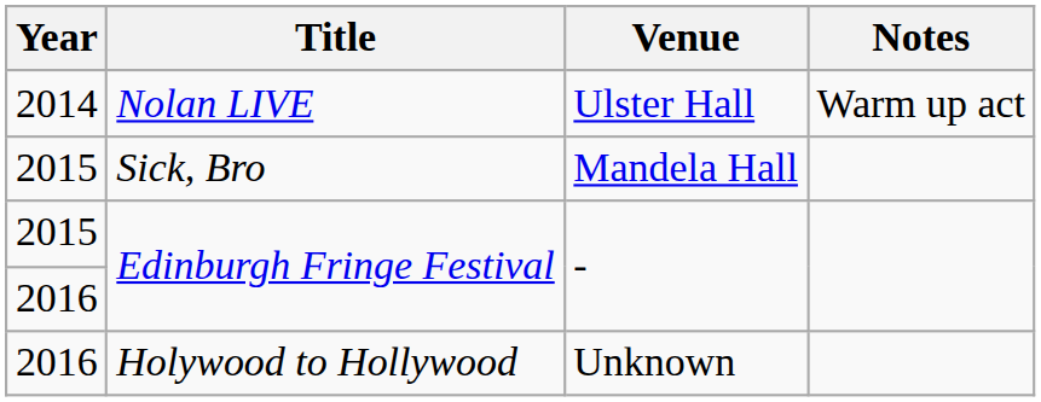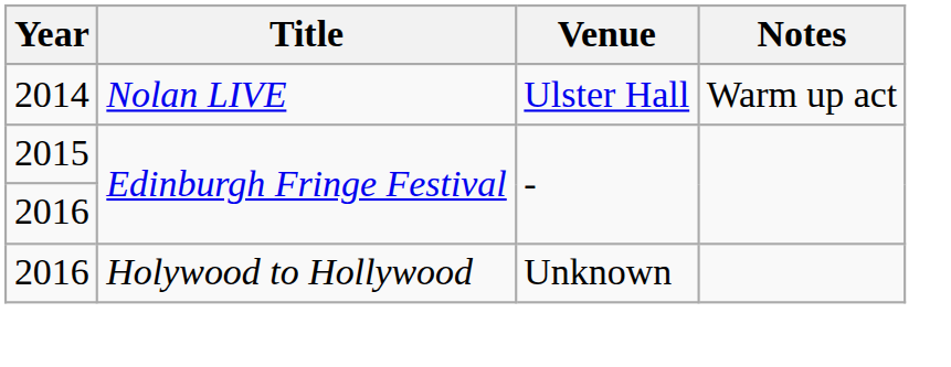 <table class="wikitable sortable">
 <tr>
 <th>Year</th>
 <th>Title</th>
 <th>Venue</th>
 <th>Notes</th>
 </tr>
 <tr>
 <td>2014</td>
 <td><a href='#'><em>Nolan LIVE</em></a></td>
 <td><a href='#'>Ulster Hall</a></td>
 <td>Warm up act</td>
-</tr>
-<tr>
-<td>2015</td>
-<td><em>Sick, Bro</em></td>
-<td><a href='#'>Mandela Hall</a></td>
-<td></td>
 </tr>
 <tr>
 <td>2015</td>
 <td rowspan="2"><em><a href='#'>Edinburgh Fringe Festival</a></em></td>
 <td rowspan="2">-</td>
 <td rowspan="2"></td>
 </tr>
 <tr>
 <td>2016</td>
 </tr>
 <tr>
 <td>2016</td>
 <td><em>Holywood to Hollywood</em></td>
 <td>Unknown</td>
 <td></td>
 </tr>
 </table>
